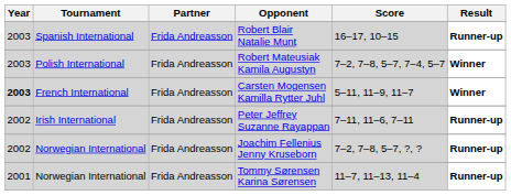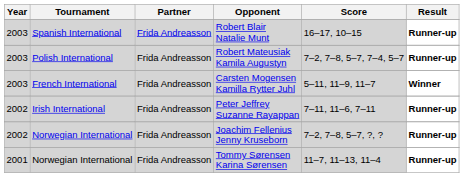 <table class="sortable wikitable" style="font-size: 90%;">
 <tr>
 <th>Year</th>
 <th>Tournament</th>
 <th>Partner</th>
 <th>Opponent</th>
 <th>Score</th>
 <th>Result</th>
 </tr>
 <tr>
 </tr>
 <tr style="background:#D5D5D5">
 <td align="center">2003</td>
 <td align="left"><a href='#'>Spanish International</a></td>
 <td align="left"> <a href='#'>Frida Andreasson</a></td>
 <td align="left"> <a href='#'>Robert Blair</a> <br>  <a href='#'>Natalie Munt</a></td>
 <td align="left">16–17, 10–15</td>
 <td style="text-align:left; background:white"> <strong>Runner-up</strong></td>
 </tr>
 <tr>
 </tr>
 <tr style="background:#D5D5D5">
 <td align="center">2003</td>
 <td align="left"><a href='#'>Polish International</a></td>
 <td align="left"> Frida Andreasson</td>
 <td align="left"> <a href='#'>Robert Mateusiak</a> <br>  <a href='#'>Kamila Augustyn</a></td>
 <td align="left">7–2, 7–8, 5–7, 7–4, 5–7</td>
-<td style="text-align:left; background:white"> <strong>Winner</strong></td>
+<td style="text-align:left; background:white"> <strong>Runner-up</strong></td>
 </tr>
 <tr>
 </tr>
 <tr style="background:#D5D5D5">
-<td align="center"><strong>2003</strong></td>
+<td align="center">2003</td>
 <td align="left"><a href='#'>French International</a></td>
 <td align="left"> Frida Andreasson</td>
 <td align="left"> <a href='#'>Carsten Mogensen</a> <br>  <a href='#'>Kamilla Rytter Juhl</a></td>
 <td align="left">5–11, 11–9, 11–7</td>
 <td style="text-align:left; background:white"> <strong>Winner</strong></td>
 </tr>
 <tr>
 </tr>
 <tr style="background:#D5D5D5">
 <td align="center">2002</td>
 <td align="left"><a href='#'>Irish International</a></td>
 <td align="left"> Frida Andreasson</td>
 <td align="left"> <a href='#'>Peter Jeffrey</a> <br>  <a href='#'>Suzanne Rayappan</a></td>
 <td align="left">7–11, 11–6, 7–11</td>
 <td style="text-align:left; background:white"> <strong>Runner-up</strong></td>
 </tr>
 <tr>
 </tr>
 <tr style="background:#D5D5D5">
 <td align="center">2002</td>
 <td align="left"><a href='#'>Norwegian International</a></td>
 <td align="left"> Frida Andreasson</td>
 <td align="left"> <a href='#'>Joachim Fellenius</a> <br>  <a href='#'>Jenny Kruseborn</a></td>
 <td align="left">7–2, 7–8, 5–7, ?, ?</td>
 <td style="text-align:left; background:white"> <strong>Runner-up</strong></td>
 </tr>
 <tr>
 </tr>
 <tr style="background:#D5D5D5">
 <td align="center">2001</td>
 <td align="left">Norwegian International</td>
 <td align="left"> Frida Andreasson</td>
 <td align="left"> <a href='#'>Tommy Sørensen</a> <br>  <a href='#'>Karina Sørensen</a></td>
 <td align="left">11–7, 11–13, 11–4</td>
 <td style="text-align:left; background:white"> <strong>Runner-up</strong></td>
 </tr>
 </table>
